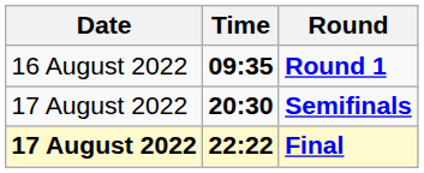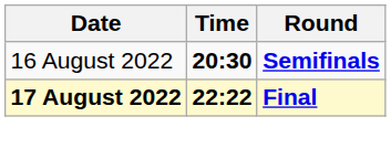 <table class="wikitable">
 <tr>
 <th>Date</th>
 <th>Time</th>
 <th>Round</th>
 </tr>
 <tr>
 <td>16 August 2022</td>
-<td><strong>09:35</strong></td>
-<td><strong><a href='#'>Round 1</a></strong></td>
-</tr>
-<tr>
-<td>17 August 2022</td>
 <td><strong>20:30</strong></td>
 <td><strong><a href='#'>Semifinals</a></strong></td>
 </tr>
 <tr style=background:lemonchiffon>
 <td><strong>17 August 2022</strong></td>
 <td><strong>22:22</strong></td>
 <td><strong><a href='#'>Final</a></strong></td>
 </tr>
 </table>
